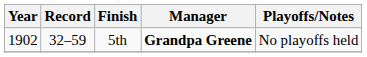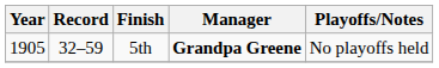 <table class="wikitable" style="text-align:center">
 <tr>
 <th>Year</th>
 <th>Record</th>
 <th>Finish</th>
 <th>Manager</th>
 <th>Playoffs/Notes</th>
 </tr>
 <tr>
-<td>1902</td>
+<td>1905</td>
 <td>32–59</td>
 <td>5th</td>
 <td><strong>Grandpa Greene</strong></td>
 <td>No playoffs held</td>
 </tr>
 <tr>
 </tr>
 </table>
